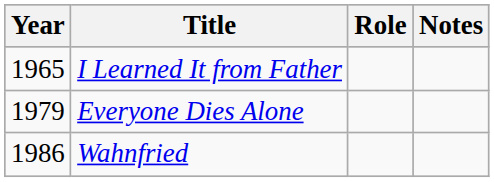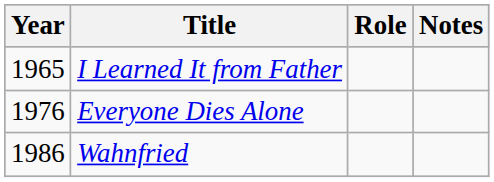 <table class="wikitable sortable">
 <tr>
 <th>Year</th>
 <th>Title</th>
 <th>Role</th>
 <th class="unsortable">Notes</th>
 </tr>
 <tr>
 <td>1965</td>
 <td><em><a href='#'>I Learned It from Father</a></em></td>
 <td></td>
 <td></td>
 </tr>
 <tr>
-<td>1979</td>
+<td>1976</td>
 <td><em><a href='#'>Everyone Dies Alone</a></em></td>
 <td></td>
 <td></td>
 </tr>
 <tr>
 <td>1986</td>
 <td><em><a href='#'>Wahnfried</a></em></td>
 <td></td>
 <td></td>
 </tr>
 </table>
